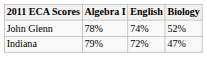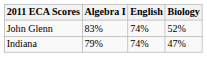 <table class="wikitable">
 <tr>
 <th>2011 ECA Scores</th>
 <th>Algebra I</th>
 <th>English</th>
 <th>Biology</th>
 </tr>
 <tr>
 <td>John Glenn</td>
-<td>78%</td>
+<td>83%</td>
 <td>74%</td>
 <td>52%</td>
 </tr>
 <tr>
 <td>Indiana</td>
 <td>79%</td>
-<td>72%</td>
+<td>74%</td>
 <td>47%</td>
 </tr>
 </table>
